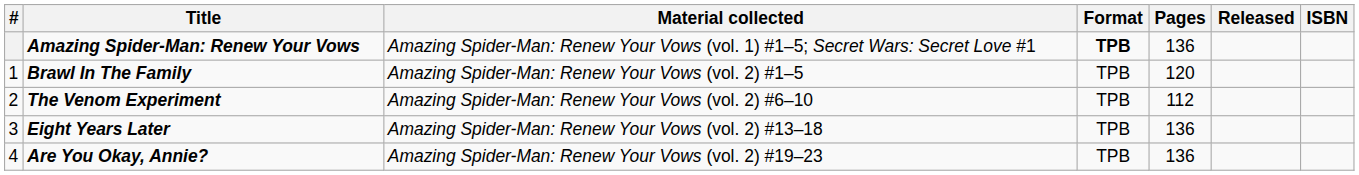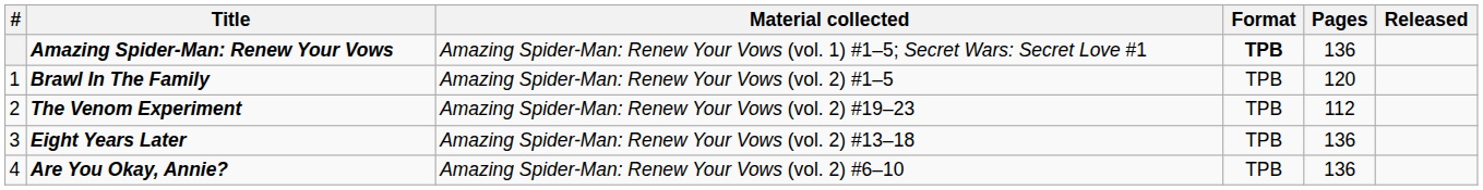 <table class="wikitable sortable" width=98%>
 <tr>
 <th class="unsortable">#</th>
 <th class="unsortable">Title</th>
 <th>Material collected</th>
 <th class="unsortable">Format</th>
 <th>Pages</th>
 <th>Released</th>
-<th class="unsortable">ISBN</th>
 </tr>
 <tr>
 <th style="background-color: light grey;"></th>
 <td><strong><em>Amazing Spider-Man: Renew Your Vows</em></strong></td>
 <td><em>Amazing Spider-Man: Renew Your Vows</em> (vol. 1) #1–5; <em>Secret Wars: Secret Love</em> #1</td>
 <td style="text-align: center;"><strong>TPB</strong></td>
 <td style="text-align: center;">136</td>
-<td></td>
 <td></td>
 </tr>
 <tr>
 <td>1</td>
 <td><strong><em>Brawl In The Family</em></strong></td>
 <td><em>Amazing Spider-Man: Renew Your Vows</em> (vol. 2) #1–5</td>
 <td style="text-align: center;">TPB</td>
 <td style="text-align: center;">120</td>
 <td></td>
-<td></td>
 </tr>
 <tr>
 <td>2</td>
 <td><strong><em>The Venom Experiment</em></strong></td>
-<td><em>Amazing Spider-Man: Renew Your Vows</em> (vol. 2) #6–10</td>
+<td><em>Amazing Spider-Man: Renew Your Vows</em> (vol. 2) #19–23</td>
 <td style="text-align: center;">TPB</td>
 <td style="text-align: center;">112</td>
-<td></td>
 <td></td>
 </tr>
 <tr>
 <td>3</td>
 <td><strong><em>Eight Years Later</em></strong></td>
 <td><em>Amazing Spider-Man: Renew Your Vows</em> (vol. 2) #13–18</td>
 <td style="text-align: center;">TPB</td>
 <td style="text-align: center;">136</td>
 <td></td>
-<td></td>
 </tr>
 <tr>
 <td>4</td>
 <td><strong><em>Are You Okay, Annie?</em></strong></td>
-<td><em>Amazing Spider-Man: Renew Your Vows</em> (vol. 2) #19–23</td>
+<td><em>Amazing Spider-Man: Renew Your Vows</em> (vol. 2) #6–10</td>
 <td style="text-align: center;">TPB</td>
 <td style="text-align: center;">136</td>
 <td></td>
-<td></td>
 </tr>
 </table>
